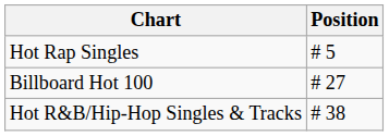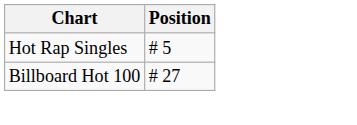 <table class="wikitable">
 <tr>
 <th align="left">Chart</th>
 <th align="left">Position</th>
 </tr>
 <tr>
 <td align="left">Hot Rap Singles</td>
 <td align="left"># 5</td>
 </tr>
 <tr>
 <td align="left">Billboard Hot 100</td>
 <td align="left"># 27</td>
 </tr>
-<tr>
-<td align="left">Hot R&B/Hip-Hop Singles & Tracks</td>
-<td align="left"># 38</td>
-</tr>
 </table>
